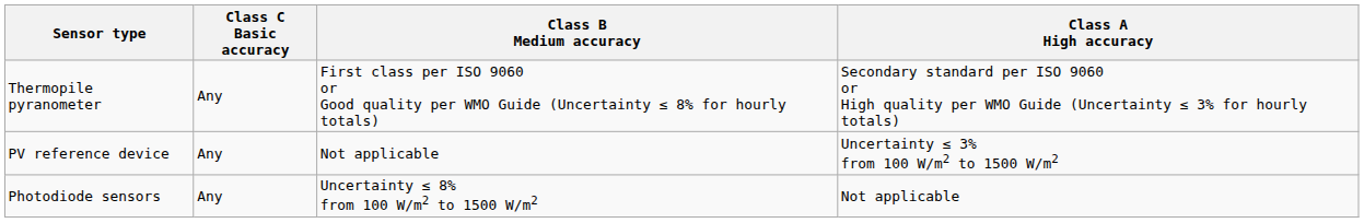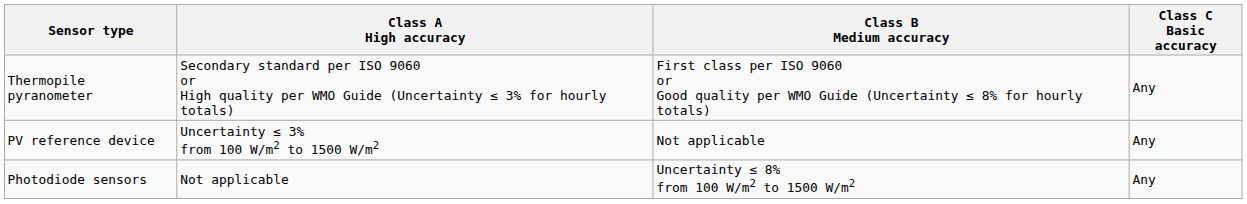 <table class="wikitable">
 <tr>
 <th>Sensor type</th>
+<th>Class A<br>High accuracy</th>
+<th>Class B<br>Medium accuracy</th>
 <th>Class C<br>Basic accuracy</th>
-<th>Class B<br>Medium accuracy</th>
-<th>Class A<br>High accuracy</th>
 </tr>
 <tr>
 <td>Thermopile pyranometer</td>
+<td>Secondary standard per ISO 9060<br>or<br>High quality per WMO Guide (Uncertainty ≤ 3% for hourly totals)</td>
+<td>First class per ISO 9060<br>or<br>Good quality per WMO Guide (Uncertainty ≤ 8% for hourly totals)</td>
 <td>Any</td>
-<td>First class per ISO 9060<br>or<br>Good quality per WMO Guide (Uncertainty ≤ 8% for hourly totals)</td>
-<td>Secondary standard per ISO 9060<br>or<br>High quality per WMO Guide (Uncertainty ≤ 3% for hourly totals)</td>
 </tr>
 <tr>
 <td>PV reference device</td>
+<td>Uncertainty ≤ 3%<br>from 100 W/m<sup>2</sup> to 1500 W/m<sup>2</sup></td>
+<td>Not applicable</td>
 <td>Any</td>
-<td>Not applicable</td>
-<td>Uncertainty ≤ 3%<br>from 100 W/m<sup>2</sup> to 1500 W/m<sup>2</sup></td>
 </tr>
 <tr>
 <td>Photodiode sensors</td>
+<td>Not applicable</td>
+<td>Uncertainty ≤ 8%<br>from 100 W/m<sup>2</sup> to 1500 W/m<sup>2</sup></td>
 <td>Any</td>
-<td>Uncertainty ≤ 8%<br>from 100 W/m<sup>2</sup> to 1500 W/m<sup>2</sup></td>
-<td>Not applicable</td>
 </tr>
 </table>
